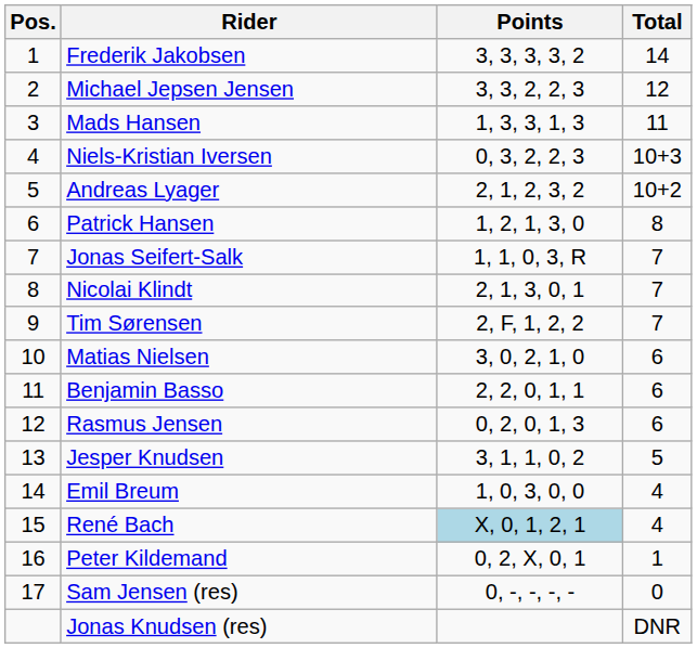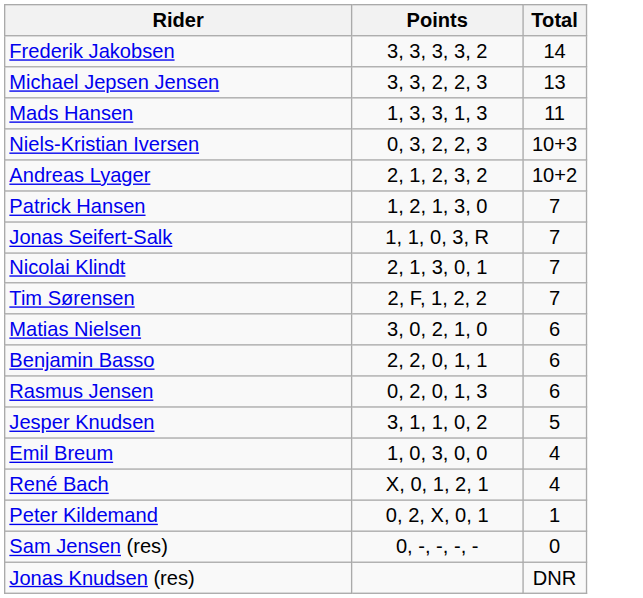 <table class=wikitable style="font-size:93%;">
 <tr>
-<th width=25px>Pos.</th>
 <th width=250px>Rider</th>
 <th width=120px>Points</th>
 <th width=40px>Total</th>
 </tr>
 <tr align=center>
-<td>1</td>
 <td align=left><a href='#'>Frederik Jakobsen</a></td>
 <td>3, 3, 3, 3, 2</td>
 <td>14</td>
 </tr>
 <tr align=center>
-<td>2</td>
 <td align=left><a href='#'>Michael Jepsen Jensen</a></td>
 <td>3, 3, 2, 2, 3</td>
-<td>12</td>
+<td>13</td>
 </tr>
 <tr align=center>
-<td>3</td>
 <td align=left><a href='#'>Mads Hansen</a></td>
 <td>1, 3, 3, 1, 3</td>
 <td>11</td>
 </tr>
 <tr align=center>
-<td>4</td>
 <td align=left><a href='#'>Niels-Kristian Iversen</a></td>
 <td>0, 3, 2, 2, 3</td>
 <td>10+3</td>
 </tr>
 <tr align=center>
-<td>5</td>
 <td align=left><a href='#'>Andreas Lyager</a></td>
 <td>2, 1, 2, 3, 2</td>
 <td>10+2</td>
 </tr>
 <tr align=center>
-<td>6</td>
 <td align=left><a href='#'>Patrick Hansen</a></td>
 <td>1, 2, 1, 3, 0</td>
-<td>8</td>
+<td>7</td>
 </tr>
 <tr align=center>
-<td>7</td>
 <td align=left><a href='#'>Jonas Seifert-Salk</a></td>
 <td>1, 1, 0, 3, R</td>
 <td>7</td>
 </tr>
 <tr align=center>
-<td>8</td>
 <td align=left><a href='#'>Nicolai Klindt</a></td>
 <td>2, 1, 3, 0, 1</td>
 <td>7</td>
 </tr>
 <tr align=center>
-<td>9</td>
 <td align=left><a href='#'>Tim Sørensen</a></td>
 <td>2, F, 1, 2, 2</td>
 <td>7</td>
 </tr>
 <tr align=center>
-<td>10</td>
 <td align=left><a href='#'>Matias Nielsen</a></td>
 <td>3, 0, 2, 1, 0</td>
 <td>6</td>
 </tr>
 <tr align=center>
-<td>11</td>
 <td align=left><a href='#'>Benjamin Basso</a></td>
 <td>2, 2, 0, 1, 1</td>
 <td>6</td>
 </tr>
 <tr align=center>
-<td>12</td>
 <td align=left><a href='#'>Rasmus Jensen</a></td>
 <td>0, 2, 0, 1, 3</td>
 <td>6</td>
 </tr>
 <tr align=center>
-<td>13</td>
 <td align=left><a href='#'>Jesper Knudsen</a></td>
 <td>3, 1, 1, 0, 2</td>
 <td>5</td>
 </tr>
 <tr align=center>
-<td>14</td>
 <td align=left><a href='#'>Emil Breum</a></td>
 <td>1, 0, 3, 0, 0</td>
 <td>4</td>
 </tr>
 <tr align=center>
-<td>15</td>
 <td align=left><a href='#'>René Bach</a></td>
-<td style="background: lightblue;">X, 0, 1, 2, 1</td>
+<td>X, 0, 1, 2, 1</td>
 <td>4</td>
 </tr>
 <tr align=center>
-<td>16</td>
 <td align=left><a href='#'>Peter Kildemand</a></td>
 <td>0, 2, X, 0, 1</td>
 <td>1</td>
 </tr>
 <tr align=center>
-<td>17</td>
 <td align=left><a href='#'>Sam Jensen</a> (res)</td>
 <td>0, -, -, -, -</td>
 <td>0</td>
 </tr>
 <tr align=center>
-<td></td>
 <td align=left><a href='#'>Jonas Knudsen</a> (res)</td>
 <td></td>
 <td>DNR</td>
 </tr>
 </table>
